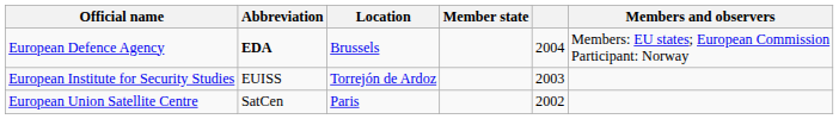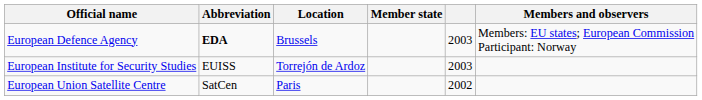 <table class="wikitable sortable">
 <tr>
 <th>Official name</th>
 <th>Abbreviation</th>
 <th>Location</th>
 <th>Member state</th>
 <th></th>
 <th>Members and observers</th>
 </tr>
 <tr>
 <td><a href='#'>European Defence Agency</a></td>
 <td><strong>EDA</strong></td>
 <td><a href='#'>Brussels</a></td>
 <td></td>
-<td>2004</td>
+<td>2003</td>
 <td>Members: <a href='#'>EU states</a>; <a href='#'>European Commission</a><br>Participant: Norway</td>
 </tr>
 <tr>
 <td><a href='#'>European Institute for Security Studies</a></td>
 <td>EUISS</td>
 <td><a href='#'>Torrejón de Ardoz</a></td>
 <td></td>
 <td>2003</td>
 <td></td>
 </tr>
 <tr>
 <td><a href='#'>European Union Satellite Centre</a></td>
 <td>SatCen</td>
 <td><a href='#'>Paris</a></td>
 <td></td>
 <td>2002</td>
 <td></td>
 </tr>
 </table>
